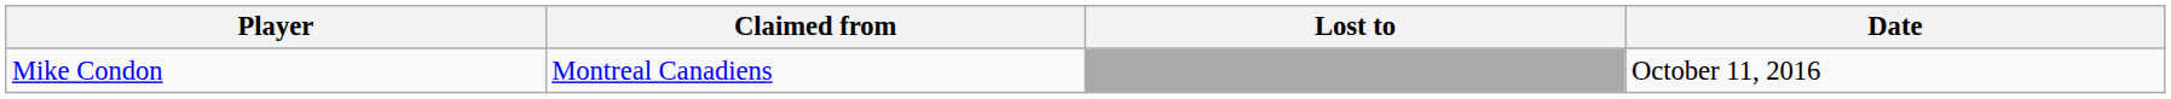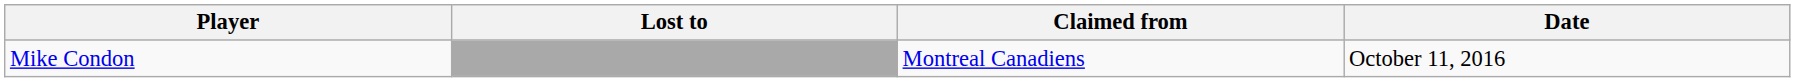 <table class="wikitable" style="width:80%;">
 <tr style="text-align:center; background:#ddd;">
 <th style="width:25%;">Player</th>
+<th style="width:25%;">Lost to</th>
 <th style="width:25%;">Claimed from</th>
-<th style="width:25%;">Lost to</th>
 <th style="width:25%;">Date</th>
 </tr>
 <tr>
 <td><a href='#'>Mike Condon</a></td>
+<td style="background:darkgray;"></td>
 <td><a href='#'>Montreal Canadiens</a></td>
-<td style="background:darkgray;"></td>
 <td>October 11, 2016</td>
 </tr>
 </table>
